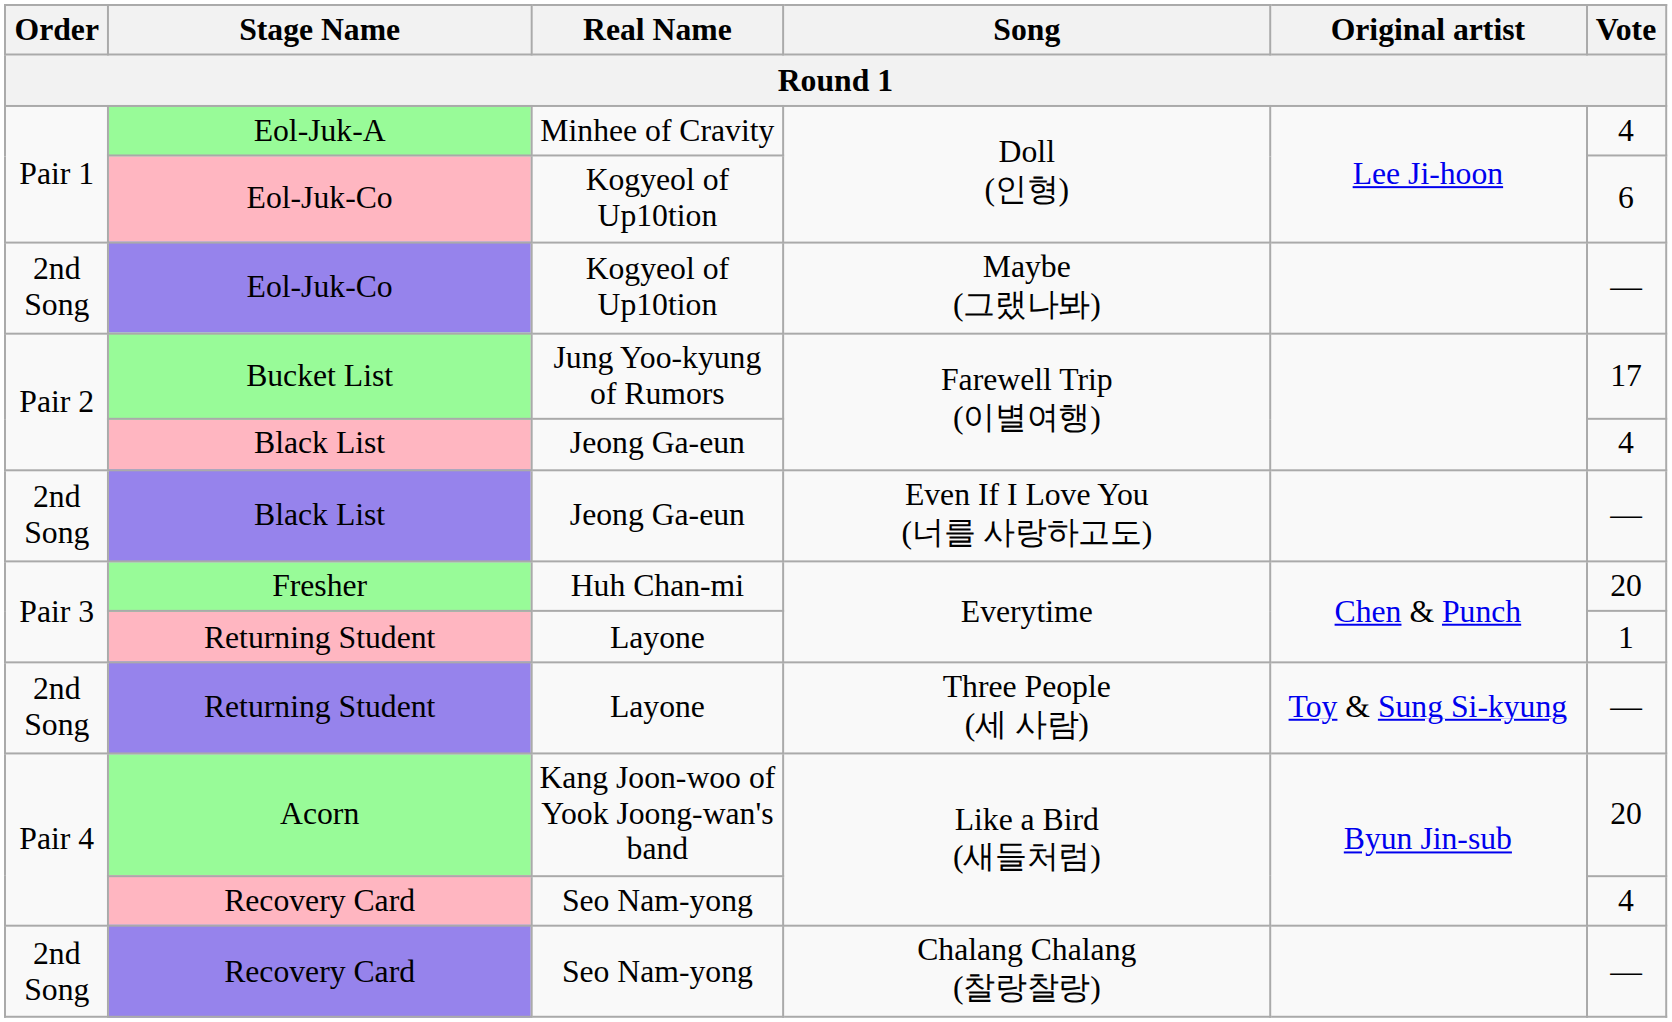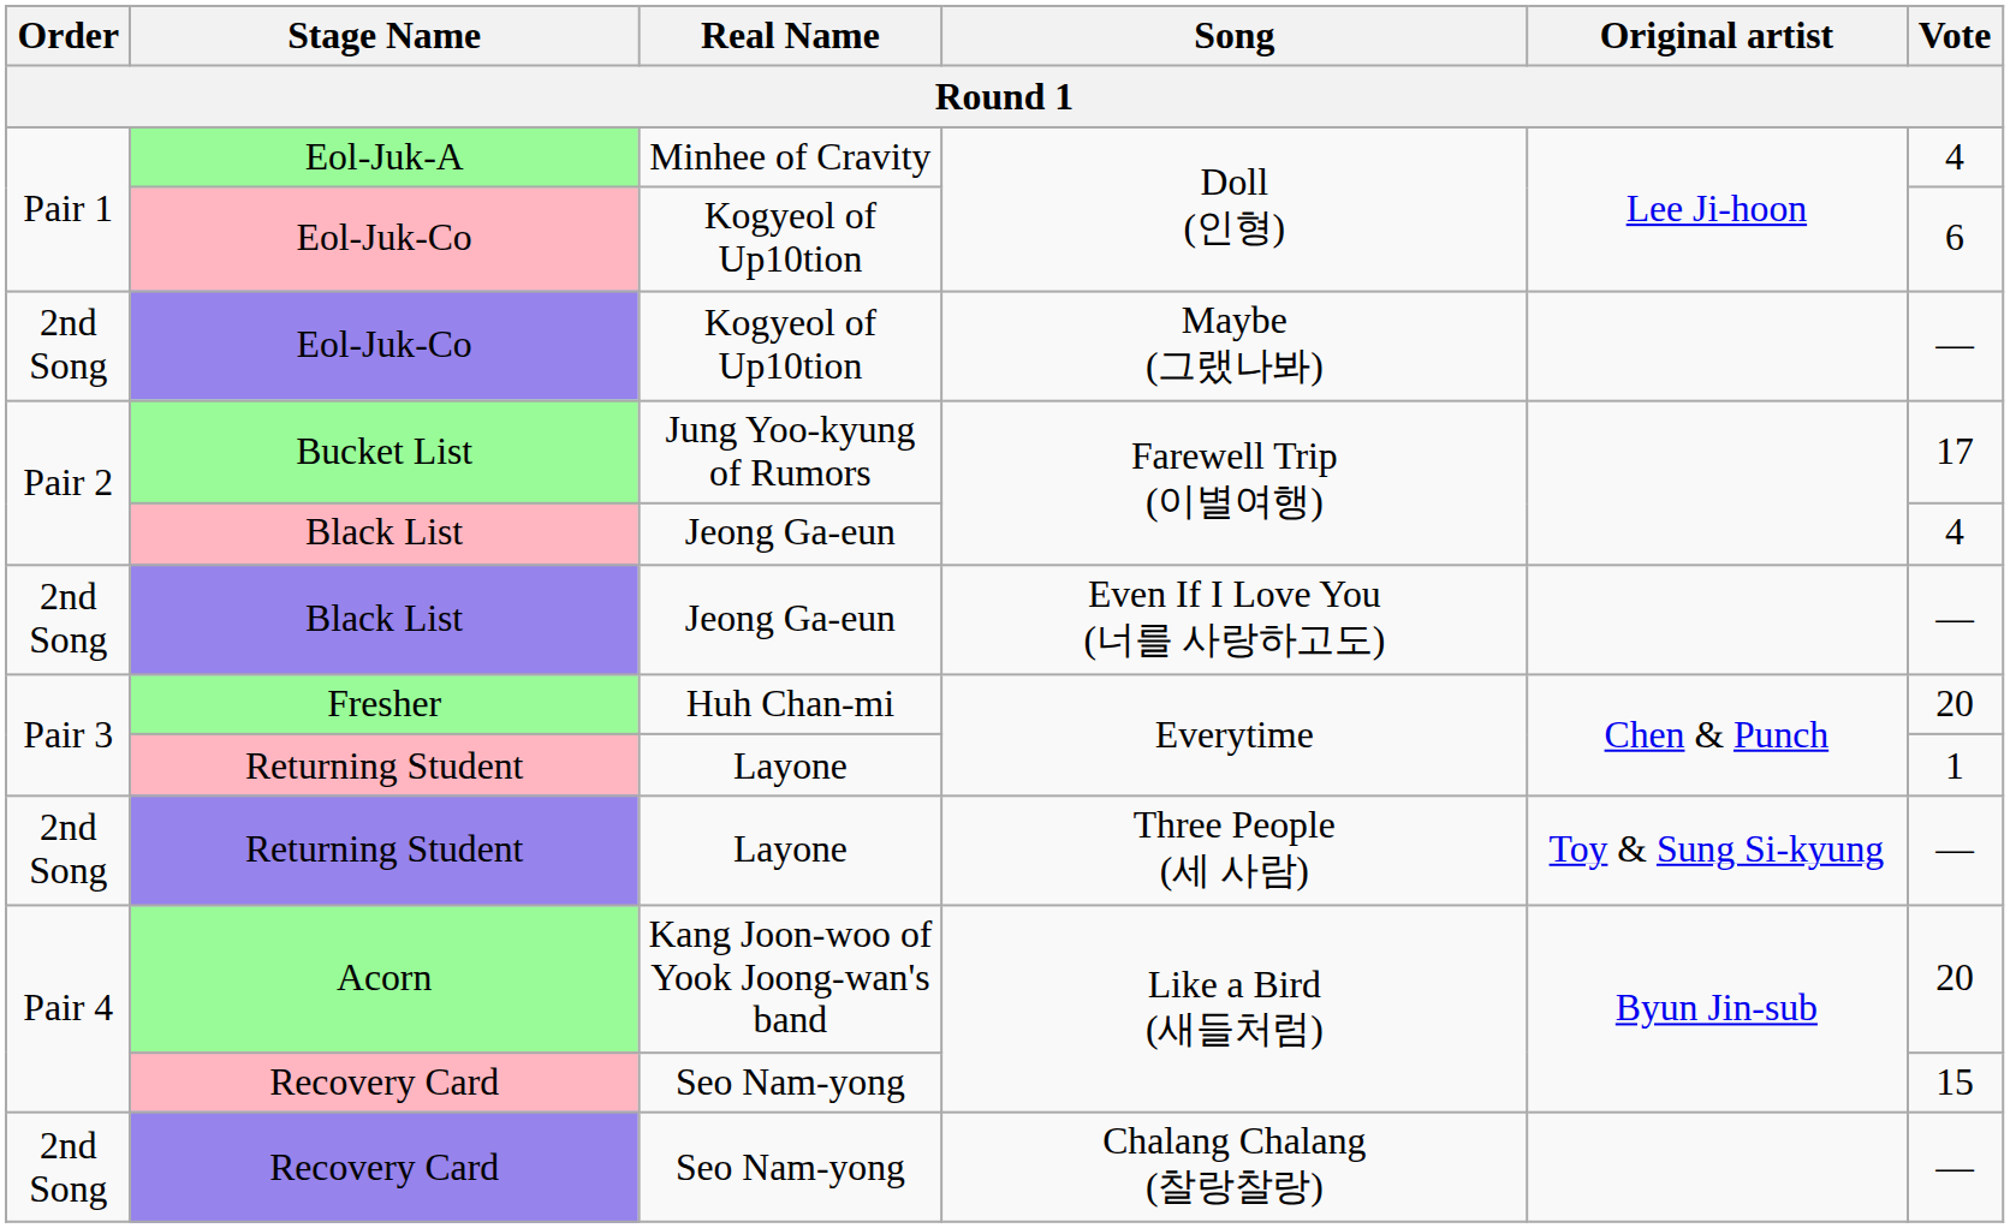 <table class="wikitable" style="text-align:center; width:95%;">
 <tr>
 <th style="width:1%;">Order</th>
 <th style="width:20%;">Stage Name</th>
 <th style="width:12%;">Real Name</th>
 <th style="width:23%;">Song</th>
 <th style="width:15%;">Original artist</th>
 <th style="width:1%;">Vote</th>
 </tr>
 <tr>
 <th colspan=6>Round 1</th>
 </tr>
 <tr>
 <td rowspan=2>Pair 1</td>
 <td bgcolor="palegreen">Eol-Juk-A</td>
 <td>Minhee of Cravity</td>
 <td rowspan=2>Doll<br>(인형)</td>
 <td rowspan=2><a href='#'>Lee Ji-hoon</a></td>
 <td>4</td>
 </tr>
 <tr>
 <td bgcolor="lightpink">Eol-Juk-Co</td>
 <td>Kogyeol of Up10tion</td>
 <td>6</td>
 </tr>
 <tr>
 <td>2nd Song</td>
 <td bgcolor="#9683EC">Eol-Juk-Co</td>
 <td>Kogyeol of Up10tion</td>
 <td>Maybe<br>(그랬나봐)</td>
 <td></td>
 <td>—</td>
 </tr>
 <tr>
 <td rowspan=2>Pair 2</td>
 <td bgcolor="palegreen">Bucket List</td>
 <td>Jung Yoo-kyung of Rumors</td>
 <td rowspan=2>Farewell Trip<br>(이별여행)</td>
 <td rowspan=2></td>
 <td>17</td>
 </tr>
 <tr>
 <td bgcolor="lightpink">Black List</td>
 <td>Jeong Ga-eun</td>
 <td>4</td>
 </tr>
 <tr>
 <td>2nd Song</td>
 <td bgcolor="#9683EC">Black List</td>
 <td>Jeong Ga-eun</td>
 <td>Even If I Love You<br>(너를 사랑하고도)</td>
 <td></td>
 <td>—</td>
 </tr>
 <tr>
 <td rowspan=2>Pair 3</td>
 <td bgcolor="palegreen">Fresher</td>
 <td>Huh Chan-mi</td>
 <td rowspan=2>Everytime</td>
 <td rowspan=2><a href='#'>Chen</a> & <a href='#'>Punch</a></td>
 <td>20</td>
 </tr>
 <tr>
 <td bgcolor="lightpink">Returning Student</td>
 <td>Layone</td>
 <td>1</td>
 </tr>
 <tr>
 <td>2nd Song</td>
 <td bgcolor="#9683EC">Returning Student</td>
 <td>Layone</td>
 <td>Three People<br>(세 사람)</td>
 <td><a href='#'>Toy</a> & <a href='#'>Sung Si-kyung</a></td>
 <td>—</td>
 </tr>
 <tr>
 <td rowspan=2>Pair 4</td>
 <td bgcolor="palegreen">Acorn</td>
 <td>Kang Joon-woo of Yook Joong-wan's band</td>
 <td rowspan=2>Like a Bird<br>(새들처럼)</td>
 <td rowspan=2><a href='#'>Byun Jin-sub</a></td>
 <td>20</td>
 </tr>
 <tr>
 <td bgcolor="lightpink">Recovery Card</td>
 <td>Seo Nam-yong</td>
-<td>4</td>
+<td>15</td>
 </tr>
 <tr>
 <td>2nd Song</td>
 <td bgcolor="#9683EC">Recovery Card</td>
 <td>Seo Nam-yong</td>
 <td>Chalang Chalang<br>(찰랑찰랑)</td>
 <td></td>
 <td>—</td>
 </tr>
 </table>
